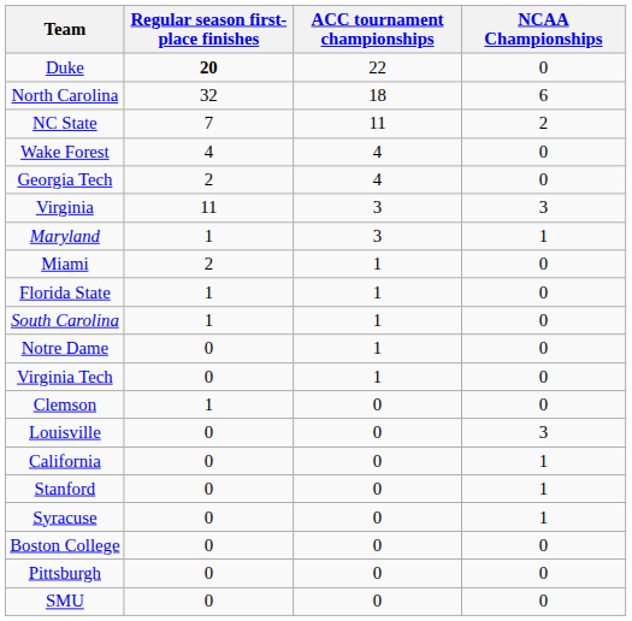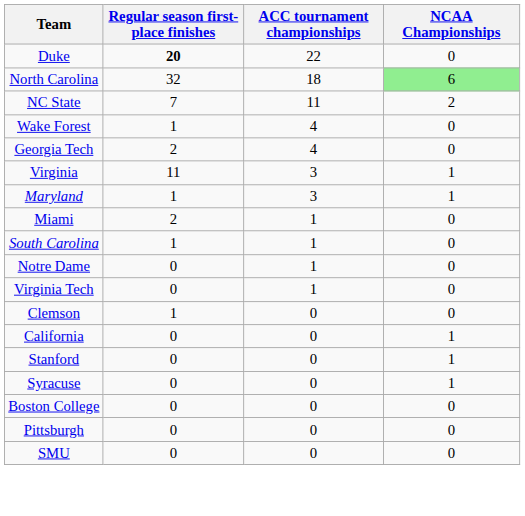 <table class="wikitable sortable" style="text-align: center;">
 <tr>
 <th width="100">Team</th>
 <th width="145"><a href='#'>Regular season first-place finishes</a></th>
 <th width="145"><a href='#'>ACC tournament championships</a></th>
 <th width="140"><a href='#'>NCAA Championships</a></th>
 </tr>
 <tr>
 <td><a href='#'>Duke</a></td>
 <td><strong>20</strong></td>
 <td>22</td>
 <td>0</td>
 </tr>
 <tr>
 <td><a href='#'>North Carolina</a></td>
 <td>32</td>
 <td>18</td>
-<td>6</td>
+<td style="background: lightgreen;">6</td>
 </tr>
 <tr>
 <td><a href='#'>NC State</a></td>
 <td>7</td>
 <td>11</td>
 <td>2</td>
 </tr>
 <tr>
 <td><a href='#'>Wake Forest</a></td>
-<td>4</td>
+<td>1</td>
 <td>4</td>
 <td>0</td>
 </tr>
 <tr>
 <td><a href='#'>Georgia Tech</a></td>
 <td>2</td>
 <td>4</td>
 <td>0</td>
 </tr>
 <tr>
 <td><a href='#'>Virginia</a></td>
 <td>11</td>
 <td>3</td>
-<td>3</td>
+<td>1</td>
 </tr>
 <tr>
 <td><em><a href='#'>Maryland</a></em></td>
 <td>1</td>
 <td>3</td>
 <td>1</td>
 </tr>
 <tr>
 <td><a href='#'>Miami</a></td>
 <td>2</td>
-<td>1</td>
-<td>0</td>
-</tr>
-<tr>
-<td><a href='#'>Florida State</a></td>
-<td>1</td>
 <td>1</td>
 <td>0</td>
 </tr>
 <tr>
 <td><em><a href='#'>South Carolina</a></em></td>
 <td>1</td>
 <td>1</td>
 <td>0</td>
 </tr>
 <tr>
 <td><a href='#'>Notre Dame</a></td>
 <td>0</td>
 <td>1</td>
 <td>0</td>
 </tr>
 <tr>
 <td><a href='#'>Virginia Tech</a></td>
 <td>0</td>
 <td>1</td>
 <td>0</td>
 </tr>
 <tr>
 <td><a href='#'>Clemson</a></td>
 <td>1</td>
 <td>0</td>
 <td>0</td>
-</tr>
-<tr>
-<td><a href='#'>Louisville</a></td>
-<td>0</td>
-<td>0</td>
-<td>3</td>
 </tr>
 <tr>
 <td><a href='#'>California</a></td>
 <td>0</td>
 <td>0</td>
 <td>1</td>
 </tr>
 <tr>
 <td><a href='#'>Stanford</a></td>
 <td>0</td>
 <td>0</td>
 <td>1</td>
 </tr>
 <tr>
 <td><a href='#'>Syracuse</a></td>
 <td>0</td>
 <td>0</td>
 <td>1</td>
 </tr>
 <tr>
 <td><a href='#'>Boston College</a></td>
 <td>0</td>
 <td>0</td>
 <td>0</td>
 </tr>
 <tr>
 <td><a href='#'>Pittsburgh</a></td>
 <td>0</td>
 <td>0</td>
 <td>0</td>
 </tr>
 <tr>
 <td><a href='#'>SMU</a></td>
 <td>0</td>
 <td>0</td>
 <td>0</td>
 </tr>
 </table>
